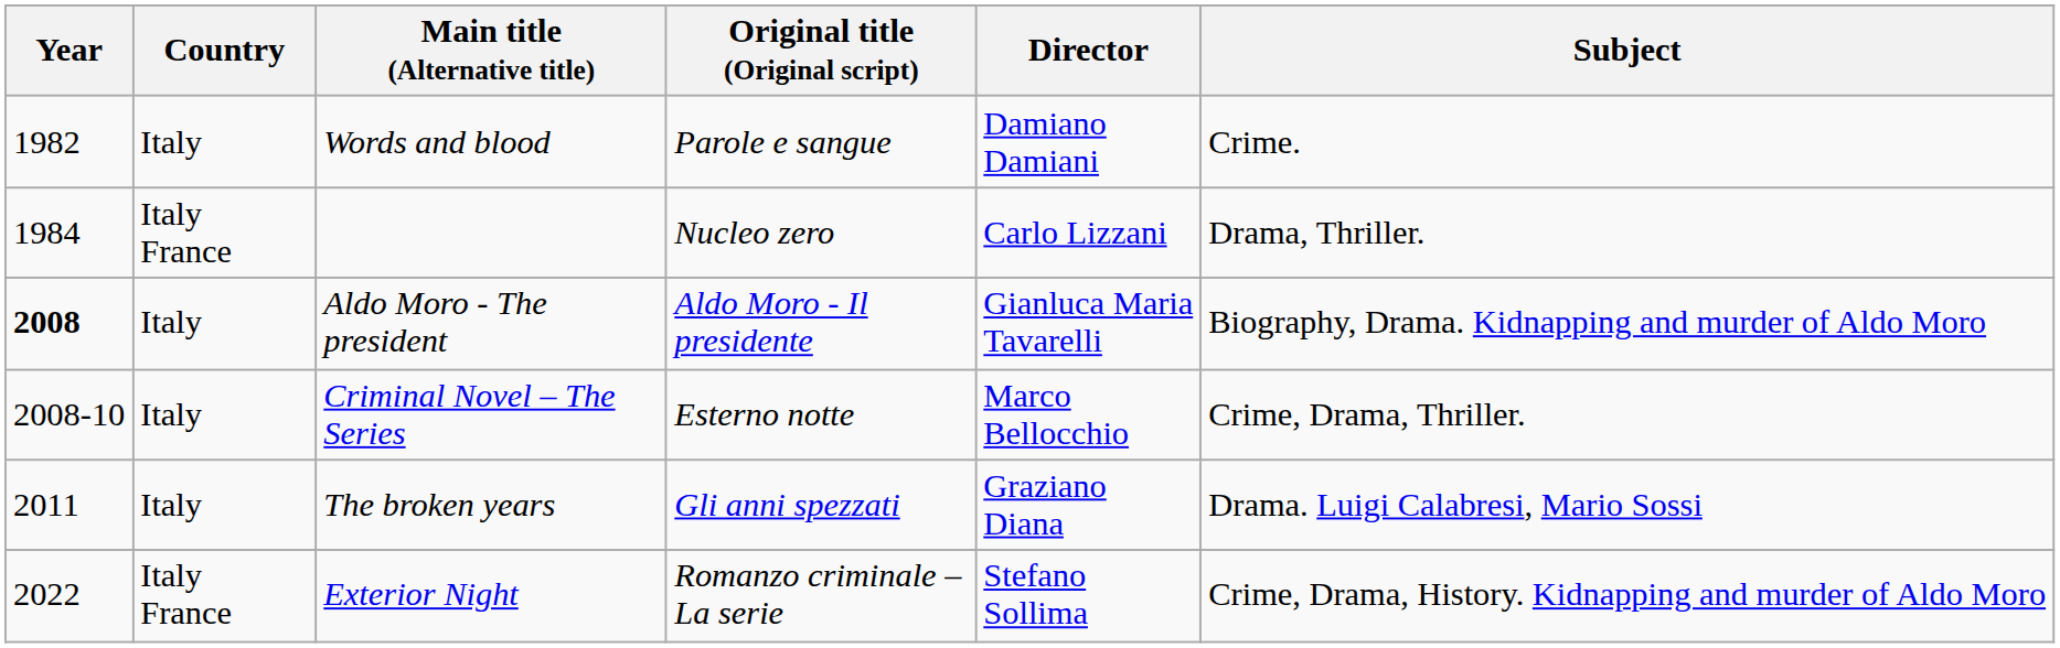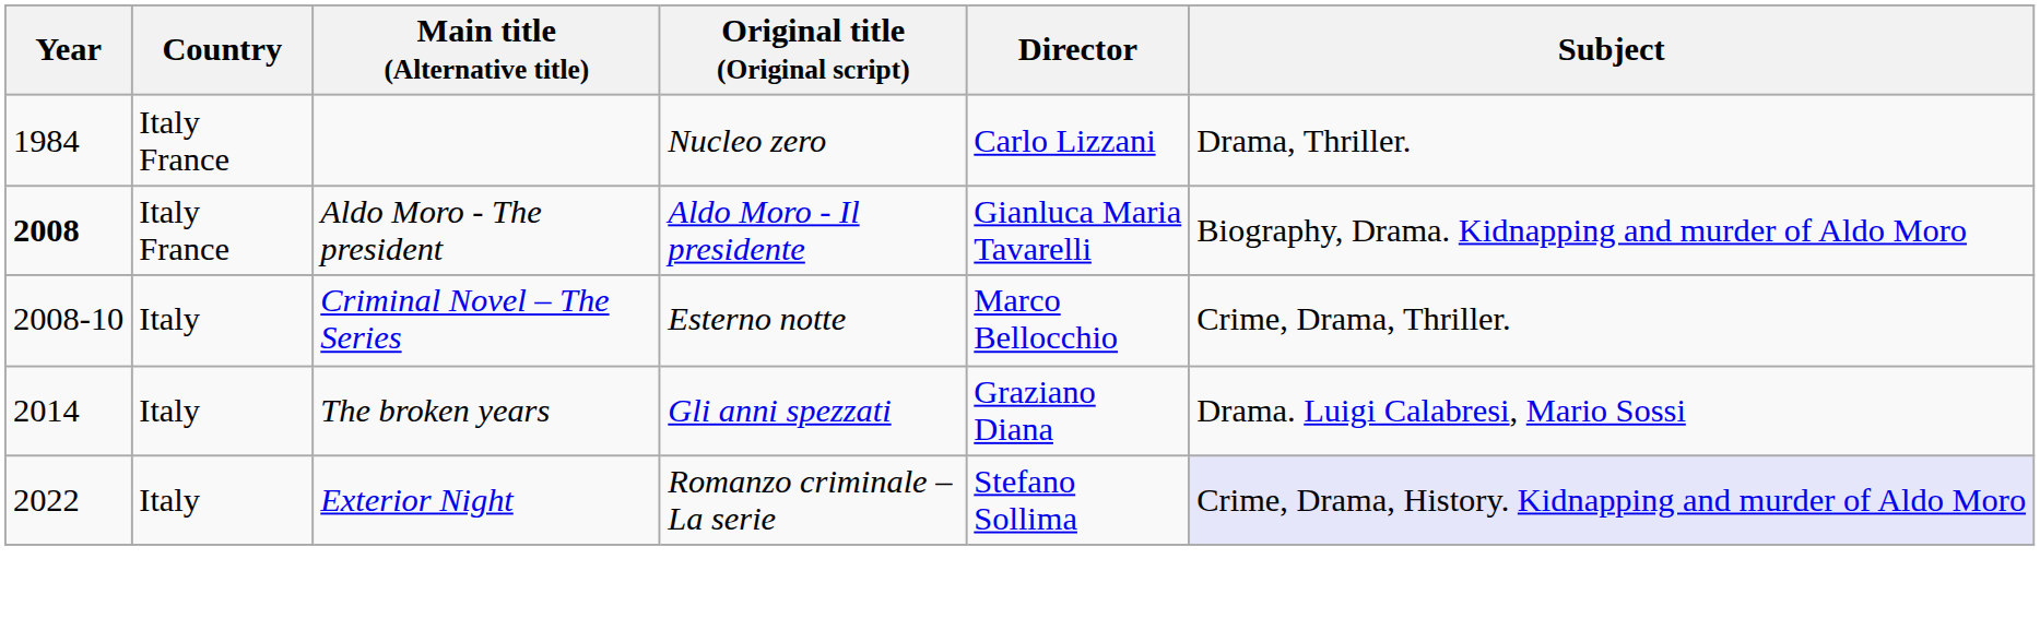 <table class="wikitable sortable">
 <tr>
 <th>Year</th>
 <th width= 80>Country</th>
 <th class="unsortable" style="width:160px;">Main title<br><small>(Alternative title)</small></th>
 <th class="unsortable" style="width:140px;">Original title<br><small>(Original script)</small></th>
 <th width=100>Director</th>
 <th class="unsortable">Subject</th>
-</tr>
-<tr>
-<td>1982</td>
-<td>Italy</td>
-<td><em>Words and blood</em></td>
-<td><em>Parole e sangue</em></td>
-<td><a href='#'>Damiano Damiani</a></td>
-<td>Crime.</td>
 </tr>
 <tr>
 <td>1984</td>
 <td>Italy<br>France</td>
 <td></td>
 <td><em>Nucleo zero</em></td>
 <td><a href='#'>Carlo Lizzani</a></td>
 <td>Drama, Thriller.</td>
 </tr>
 <tr>
 <td><strong>2008</strong></td>
-<td>Italy</td>
+<td>Italy<br>France</td>
 <td><em>Aldo Moro - The president</em></td>
 <td><em><a href='#'>Aldo Moro - Il presidente</a></em></td>
 <td><a href='#'>Gianluca Maria Tavarelli</a></td>
 <td>Biography, Drama. <a href='#'>Kidnapping and murder of Aldo Moro</a></td>
 </tr>
 <tr>
 <td>2008-10</td>
 <td>Italy</td>
 <td><em><a href='#'>Criminal Novel – The Series</a></em></td>
 <td><em>Esterno notte</em></td>
 <td><a href='#'>Marco Bellocchio</a></td>
 <td>Crime, Drama, Thriller.</td>
 </tr>
 <tr>
-<td>2011</td>
+<td>2014</td>
 <td>Italy</td>
 <td><em>The broken years</em></td>
 <td><em><a href='#'>Gli anni spezzati</a></em></td>
 <td><a href='#'>Graziano Diana</a></td>
 <td>Drama. <a href='#'>Luigi Calabresi</a>, <a href='#'>Mario Sossi</a></td>
 </tr>
 <tr>
 <td>2022</td>
-<td>Italy<br>France</td>
+<td>Italy</td>
 <td><em><a href='#'>Exterior Night</a></em></td>
 <td><em>Romanzo criminale – La serie</em></td>
 <td><a href='#'>Stefano Sollima</a></td>
-<td>Crime, Drama, History. <a href='#'>Kidnapping and murder of Aldo Moro</a></td>
+<td style="background: lavender;">Crime, Drama, History. <a href='#'>Kidnapping and murder of Aldo Moro</a></td>
 </tr>
 </table>
